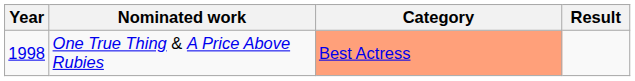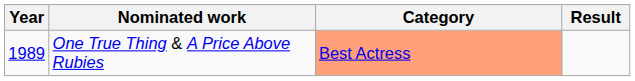 <table class="wikitable sortable">
 <tr>
 <th scope="col" style="width:1em;">Year</th>
 <th scope="col" style="width:39em;">Nominated work</th>
 <th scope="col" style="width:37em;">Category</th>
 <th scope="col" style="width:5em;">Result</th>
 </tr>
 <tr>
-<td><a href='#'>1998</a></td>
+<td><a href='#'>1989</a></td>
 <td><em><a href='#'>One True Thing</a></em> & <em><a href='#'>A Price Above Rubies</a></em></td>
 <td style="background: lightsalmon;"><a href='#'>Best Actress</a></td>
 <td></td>
 </tr>
 </table>
